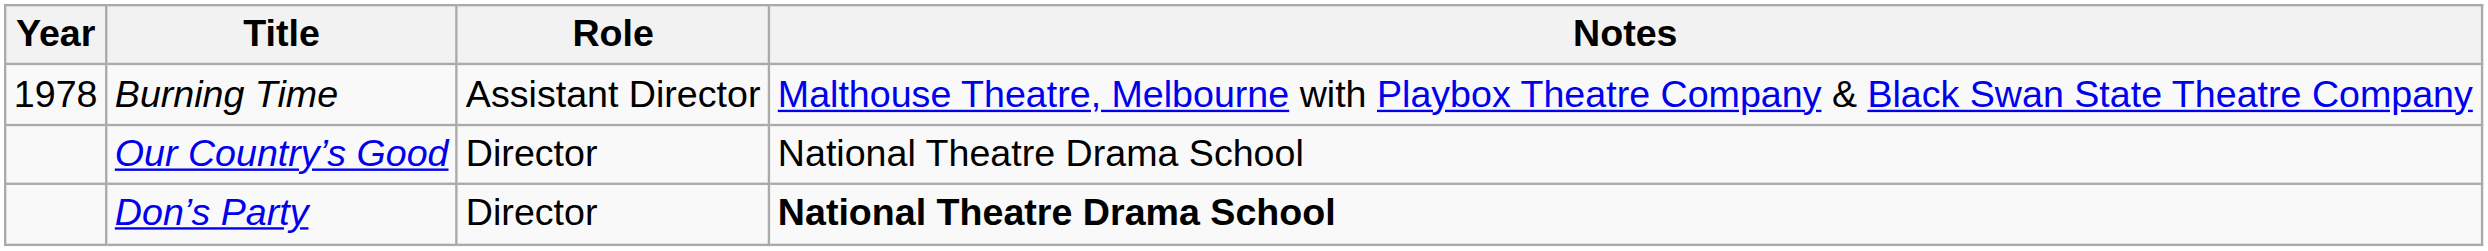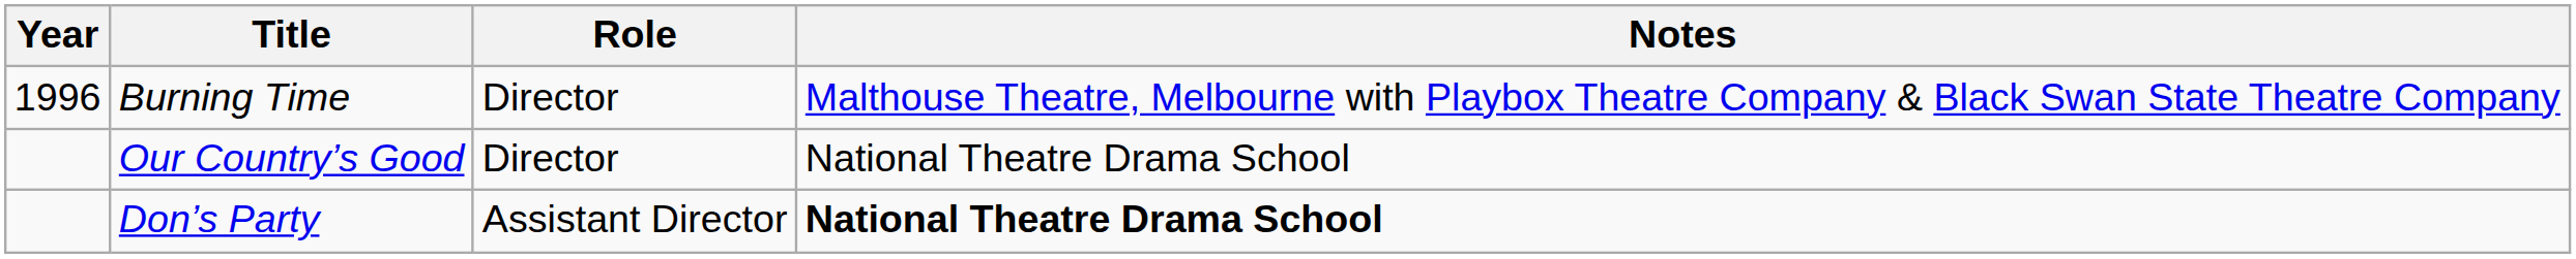 <table class="wikitable sortable plainrowheaders">
 <tr>
 <th>Year</th>
 <th>Title</th>
 <th>Role</th>
 <th>Notes</th>
 </tr>
 <tr>
-<td>1978</td>
+<td>1996</td>
 <td><em>Burning Time</em></td>
-<td>Assistant Director</td>
+<td>Director</td>
 <td><a href='#'>Malthouse Theatre, Melbourne</a> with <a href='#'>Playbox Theatre Company</a> & <a href='#'>Black Swan State Theatre Company</a></td>
 </tr>
 <tr>
 <td></td>
 <td><em><a href='#'>Our Country’s Good</a></em></td>
 <td>Director</td>
 <td>National Theatre Drama School</td>
 </tr>
 <tr>
 <td></td>
 <td><em><a href='#'>Don’s Party</a></em></td>
-<td>Director</td>
+<td>Assistant Director</td>
 <td><strong>National Theatre Drama School</strong></td>
 </tr>
 </table>
